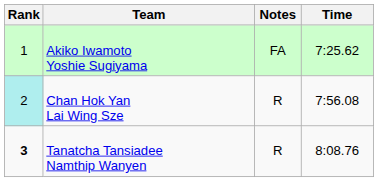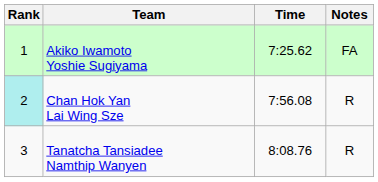 <table class=wikitable style="text-align:center">
 <tr>
 <th width=40>Rank</th>
 <th width=250>Team</th>
+<th width=80>Time</th>
 <th width=50>Notes</th>
-<th width=80>Time</th>
 </tr>
 <tr bgcolor="ccffcc">
 <td>1</td>
 <td align=left><br><a href='#'>Akiko Iwamoto</a><br><a href='#'>Yoshie Sugiyama</a></td>
+<td>7:25.62</td>
 <td>FA</td>
-<td>7:25.62</td>
 </tr>
 <tr>
 <td style="background: paleturquoise;">2</td>
 <td align=left><br><a href='#'>Chan Hok Yan</a><br><a href='#'>Lai Wing Sze</a></td>
+<td>7:56.08</td>
 <td>R</td>
-<td>7:56.08</td>
 </tr>
 <tr>
-<td><strong>3</strong></td>
+<td>3</td>
 <td align=left><br><a href='#'>Tanatcha Tansiadee</a><br><a href='#'>Namthip Wanyen</a></td>
+<td>8:08.76</td>
 <td>R</td>
-<td>8:08.76</td>
 </tr>
 </table>
